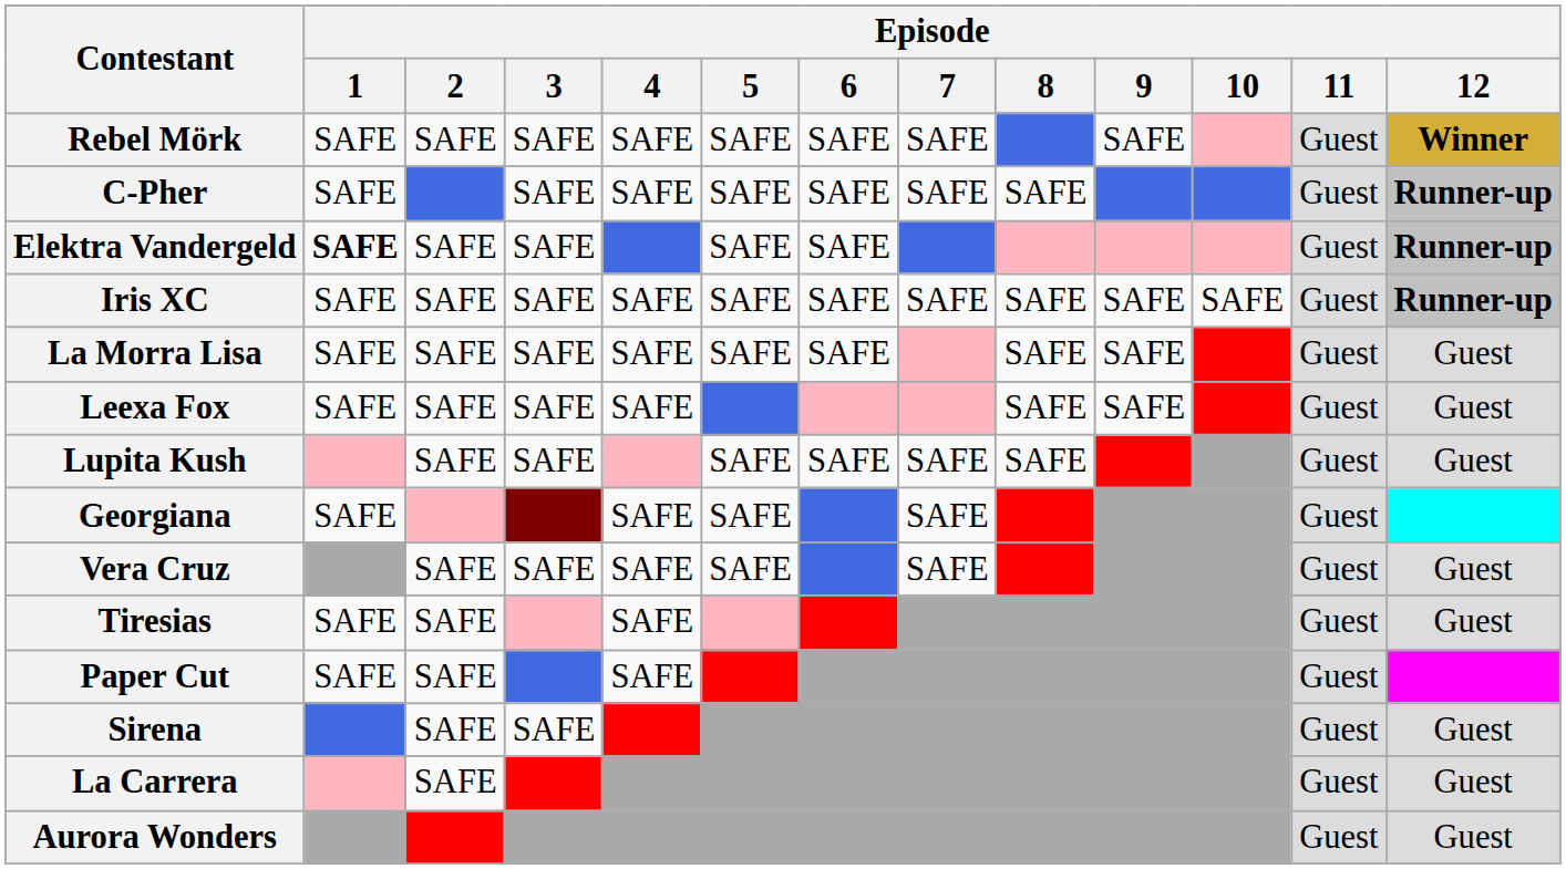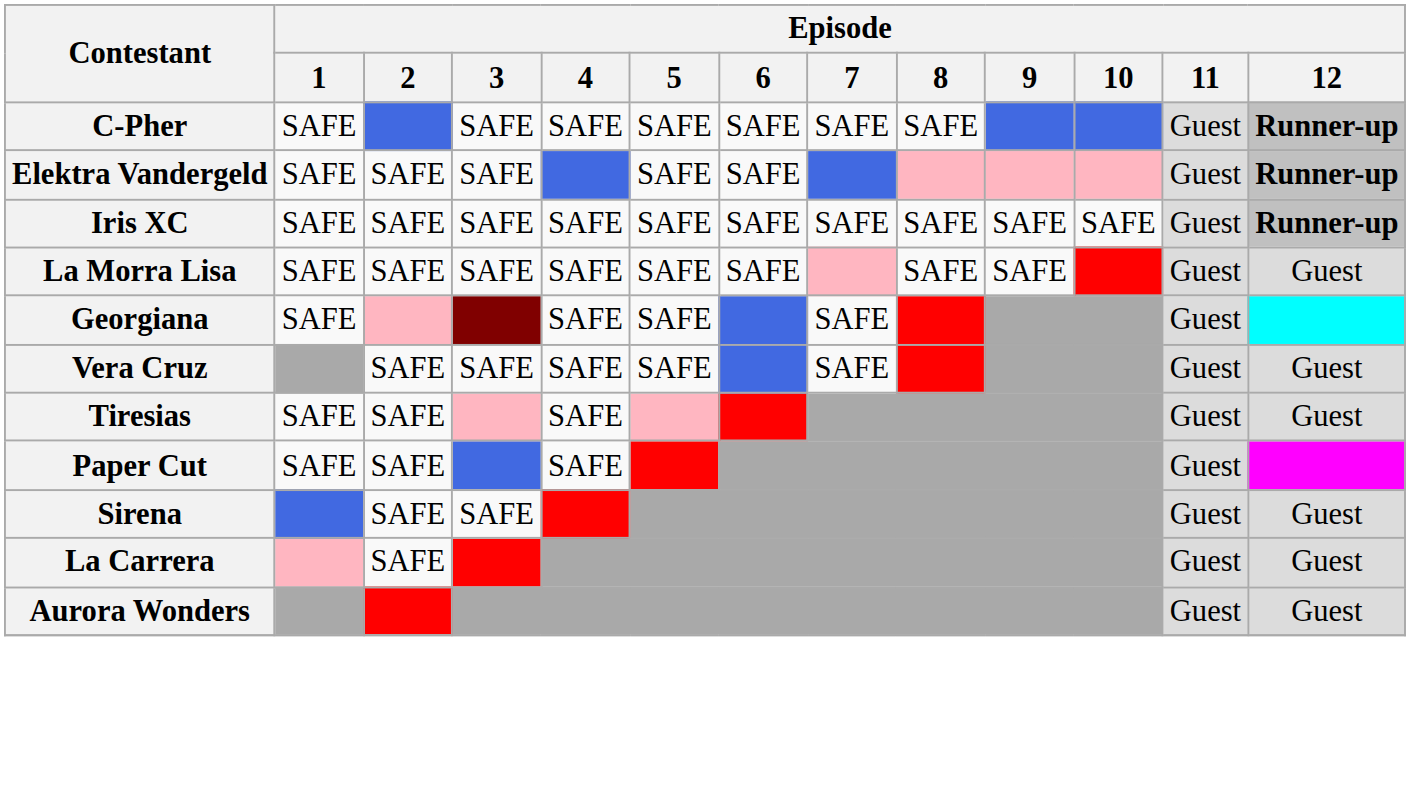 <table class="wikitable" style="text-align:center;">
 <tr>
 <th scope="col" rowspan="2">Contestant</th>
 <th scope="col" colspan="12">Episode</th>
 </tr>
 <tr>
 <th scope="col">1</th>
 <th scope="col">2</th>
 <th scope="col">3</th>
 <th scope="col">4</th>
 <th scope="col">5</th>
 <th scope="col">6</th>
 <th scope="col">7</th>
 <th scope="col">8</th>
 <th scope="col">9</th>
 <th scope="col">10</th>
 <th scope="col">11</th>
 <th scope="col">12</th>
 </tr>
 <tr>
-<th scope="row">Rebel Mörk</th>
-<td>SAFE</td>
-<td>SAFE</td>
-<td>SAFE</td>
-<td>SAFE</td>
-<td>SAFE</td>
-<td>SAFE</td>
-<td>SAFE</td>
-<td bgcolor="royalblue"></td>
-<td>SAFE</td>
-<td bgcolor="lightpink"></td>
-<td bgcolor="gainsboro">Guest</td>
-<td bgcolor="#D4AF37"><strong>Winner</strong></td>
-</tr>
-<tr>
 <th scope="row">C-Pher</th>
 <td>SAFE</td>
 <td bgcolor="royalblue"></td>
 <td>SAFE</td>
 <td>SAFE</td>
 <td>SAFE</td>
 <td>SAFE</td>
 <td>SAFE</td>
 <td>SAFE</td>
 <td bgcolor="royalblue"></td>
 <td bgcolor="royalblue"></td>
 <td bgcolor="gainsboro">Guest</td>
 <td nowrap bgcolor="silver"><strong>Runner-up</strong></td>
 </tr>
 <tr>
 <th nowrap scope="row">Elektra Vandergeld</th>
-<td><strong>SAFE</strong></td>
+<td>SAFE</td>
 <td>SAFE</td>
 <td>SAFE</td>
 <td bgcolor="royalblue"></td>
 <td>SAFE</td>
 <td>SAFE</td>
 <td bgcolor="royalblue"></td>
 <td bgcolor="lightpink"></td>
 <td bgcolor="lightpink"></td>
 <td bgcolor="lightpink"></td>
 <td bgcolor="gainsboro">Guest</td>
 <td bgcolor="silver"><strong>Runner-up</strong></td>
 </tr>
 <tr>
 <th scope="row">Iris XC</th>
 <td>SAFE</td>
 <td>SAFE</td>
 <td>SAFE</td>
 <td>SAFE</td>
 <td>SAFE</td>
 <td>SAFE</td>
 <td>SAFE</td>
 <td>SAFE</td>
 <td>SAFE</td>
 <td>SAFE</td>
 <td bgcolor="gainsboro">Guest</td>
 <td bgcolor="silver"><strong>Runner-up</strong></td>
 </tr>
 <tr>
 <th scope="row">La Morra Lisa</th>
 <td>SAFE</td>
 <td>SAFE</td>
 <td>SAFE</td>
 <td>SAFE</td>
 <td>SAFE</td>
 <td>SAFE</td>
 <td bgcolor="lightpink"></td>
 <td>SAFE</td>
 <td>SAFE</td>
 <td bgcolor="red"></td>
-<td bgcolor="gainsboro">Guest</td>
-<td bgcolor="gainsboro">Guest</td>
-</tr>
-<tr>
-<th scope="row">Leexa Fox</th>
-<td>SAFE</td>
-<td>SAFE</td>
-<td>SAFE</td>
-<td>SAFE</td>
-<td bgcolor="royalblue"></td>
-<td bgcolor="lightpink"></td>
-<td bgcolor="lightpink"></td>
-<td>SAFE</td>
-<td>SAFE</td>
-<td bgcolor="red"></td>
-<td bgcolor="gainsboro">Guest</td>
-<td bgcolor="gainsboro">Guest</td>
-</tr>
-<tr>
-<th scope="row">Lupita Kush</th>
-<td bgcolor="lightpink"></td>
-<td>SAFE</td>
-<td>SAFE</td>
-<td bgcolor="lightpink"></td>
-<td>SAFE</td>
-<td>SAFE</td>
-<td>SAFE</td>
-<td>SAFE</td>
-<td bgcolor="red"></td>
-<td bgcolor="darkgray"></td>
 <td bgcolor="gainsboro">Guest</td>
 <td bgcolor="gainsboro">Guest</td>
 </tr>
 <tr>
 <th scope="row">Georgiana</th>
 <td>SAFE</td>
 <td bgcolor="lightpink"></td>
 <td bgcolor="maroon"></td>
 <td>SAFE</td>
 <td>SAFE</td>
 <td bgcolor="royalblue"></td>
 <td>SAFE</td>
 <td bgcolor="red"></td>
 <td colspan="2" bgcolor="darkgray"></td>
 <td bgcolor="gainsboro">Guest</td>
 <td bgcolor="aqua"></td>
 </tr>
 <tr>
 <th scope="row">Vera Cruz</th>
 <td bgcolor="darkgray"></td>
 <td>SAFE</td>
 <td>SAFE</td>
 <td>SAFE</td>
 <td>SAFE</td>
 <td bgcolor="royalblue"></td>
 <td>SAFE</td>
 <td bgcolor="red"></td>
 <td colspan="2" bgcolor="darkgray"></td>
 <td bgcolor="gainsboro">Guest</td>
 <td bgcolor="gainsboro">Guest</td>
 </tr>
 <tr>
 <th scope="row">Tiresias</th>
 <td>SAFE</td>
 <td>SAFE</td>
 <td bgcolor="lightpink"></td>
 <td>SAFE</td>
 <td bgcolor="lightpink"></td>
 <td bgcolor="red"></td>
 <td colspan="4" bgcolor="darkgray"></td>
 <td bgcolor="gainsboro">Guest</td>
 <td bgcolor="gainsboro">Guest</td>
 </tr>
 <tr>
 <th scope="row">Paper Cut</th>
 <td>SAFE</td>
 <td>SAFE</td>
 <td bgcolor="royalblue"></td>
 <td>SAFE</td>
 <td bgcolor="red"></td>
 <td colspan="5" bgcolor="darkgray"></td>
 <td bgcolor="gainsboro">Guest</td>
 <td bgcolor="fuchsia"></td>
 </tr>
 <tr>
 <th scope="row">Sirena</th>
 <td bgcolor="royalblue"></td>
 <td>SAFE</td>
 <td>SAFE</td>
 <td bgcolor="red"></td>
 <td colspan="6" bgcolor="darkgray"></td>
 <td bgcolor="gainsboro">Guest</td>
 <td bgcolor="gainsboro">Guest</td>
 </tr>
 <tr>
 <th scope="row">La Carrera</th>
 <td bgcolor="lightpink"></td>
 <td>SAFE</td>
 <td bgcolor="red"></td>
 <td colspan="7" bgcolor="darkgray"></td>
 <td bgcolor="gainsboro">Guest</td>
 <td bgcolor="gainsboro">Guest</td>
 </tr>
 <tr>
 <th scope="row">Aurora Wonders</th>
 <td bgcolor="darkgray"></td>
 <td bgcolor="red"></td>
 <td colspan="8" bgcolor="darkgray"></td>
 <td bgcolor="gainsboro">Guest</td>
 <td bgcolor="gainsboro">Guest</td>
 </tr>
 <tr>
 </tr>
 </table>
